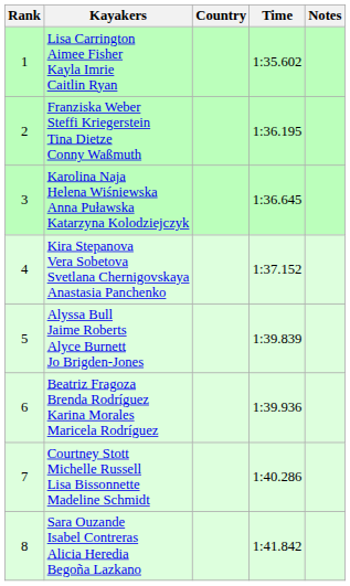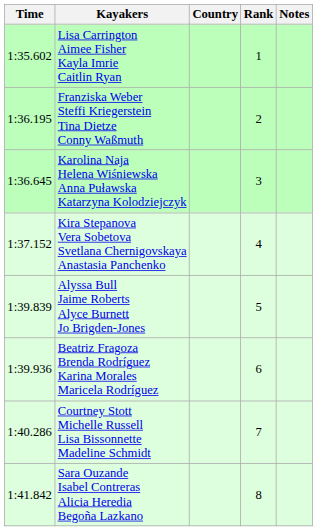 <table class="wikitable" style="text-align:center">
 <tr>
-<th>Rank</th>
+<th>Time</th>
 <th>Kayakers</th>
 <th>Country</th>
-<th>Time</th>
+<th>Rank</th>
 <th>Notes</th>
 </tr>
 <tr bgcolor=bbffbb>
-<td>1</td>
+<td>1:35.602</td>
 <td align="left"><a href='#'>Lisa Carrington</a><br><a href='#'>Aimee Fisher</a><br><a href='#'>Kayla Imrie</a><br><a href='#'>Caitlin Ryan</a></td>
 <td align="left"></td>
-<td>1:35.602</td>
+<td>1</td>
 <td></td>
 </tr>
 <tr bgcolor=bbffbb>
-<td>2</td>
+<td>1:36.195</td>
 <td align="left"><a href='#'>Franziska Weber</a><br><a href='#'>Steffi Kriegerstein</a><br><a href='#'>Tina Dietze</a><br><a href='#'>Conny Waßmuth</a></td>
 <td align="left"></td>
-<td>1:36.195</td>
+<td>2</td>
 <td></td>
 </tr>
 <tr bgcolor=bbffbb>
-<td>3</td>
+<td>1:36.645</td>
 <td align="left"><a href='#'>Karolina Naja</a><br><a href='#'>Helena Wiśniewska</a><br><a href='#'>Anna Puławska</a><br><a href='#'>Katarzyna Kolodziejczyk</a></td>
 <td align="left"></td>
-<td>1:36.645</td>
+<td>3</td>
 <td></td>
 </tr>
 <tr bgcolor=ddffdd>
-<td>4</td>
+<td>1:37.152</td>
 <td align="left"><a href='#'>Kira Stepanova</a><br><a href='#'>Vera Sobetova</a><br><a href='#'>Svetlana Chernigovskaya</a><br><a href='#'>Anastasia Panchenko</a></td>
 <td align="left"></td>
-<td>1:37.152</td>
+<td>4</td>
 <td></td>
 </tr>
 <tr bgcolor=ddffdd>
-<td>5</td>
+<td>1:39.839</td>
 <td align="left"><a href='#'>Alyssa Bull</a><br><a href='#'>Jaime Roberts</a><br><a href='#'>Alyce Burnett</a><br><a href='#'>Jo Brigden-Jones</a></td>
 <td align="left"></td>
-<td>1:39.839</td>
+<td>5</td>
 <td></td>
 </tr>
 <tr bgcolor=ddffdd>
-<td>6</td>
+<td>1:39.936</td>
 <td align="left"><a href='#'>Beatriz Fragoza</a><br><a href='#'>Brenda Rodríguez</a><br><a href='#'>Karina Morales</a><br><a href='#'>Maricela Rodríguez</a></td>
 <td align="left"></td>
-<td>1:39.936</td>
+<td>6</td>
 <td></td>
 </tr>
 <tr bgcolor=ddffdd>
-<td>7</td>
+<td>1:40.286</td>
 <td align="left"><a href='#'>Courtney Stott</a><br><a href='#'>Michelle Russell</a><br><a href='#'>Lisa Bissonnette</a><br><a href='#'>Madeline Schmidt</a></td>
 <td align="left"></td>
-<td>1:40.286</td>
+<td>7</td>
 <td></td>
 </tr>
 <tr bgcolor=ddffdd>
-<td>8</td>
+<td>1:41.842</td>
 <td align="left"><a href='#'>Sara Ouzande</a><br><a href='#'>Isabel Contreras</a><br><a href='#'>Alicia Heredia</a><br><a href='#'>Begoña Lazkano</a></td>
 <td align="left"></td>
-<td>1:41.842</td>
+<td>8</td>
 <td></td>
 </tr>
 </table>
